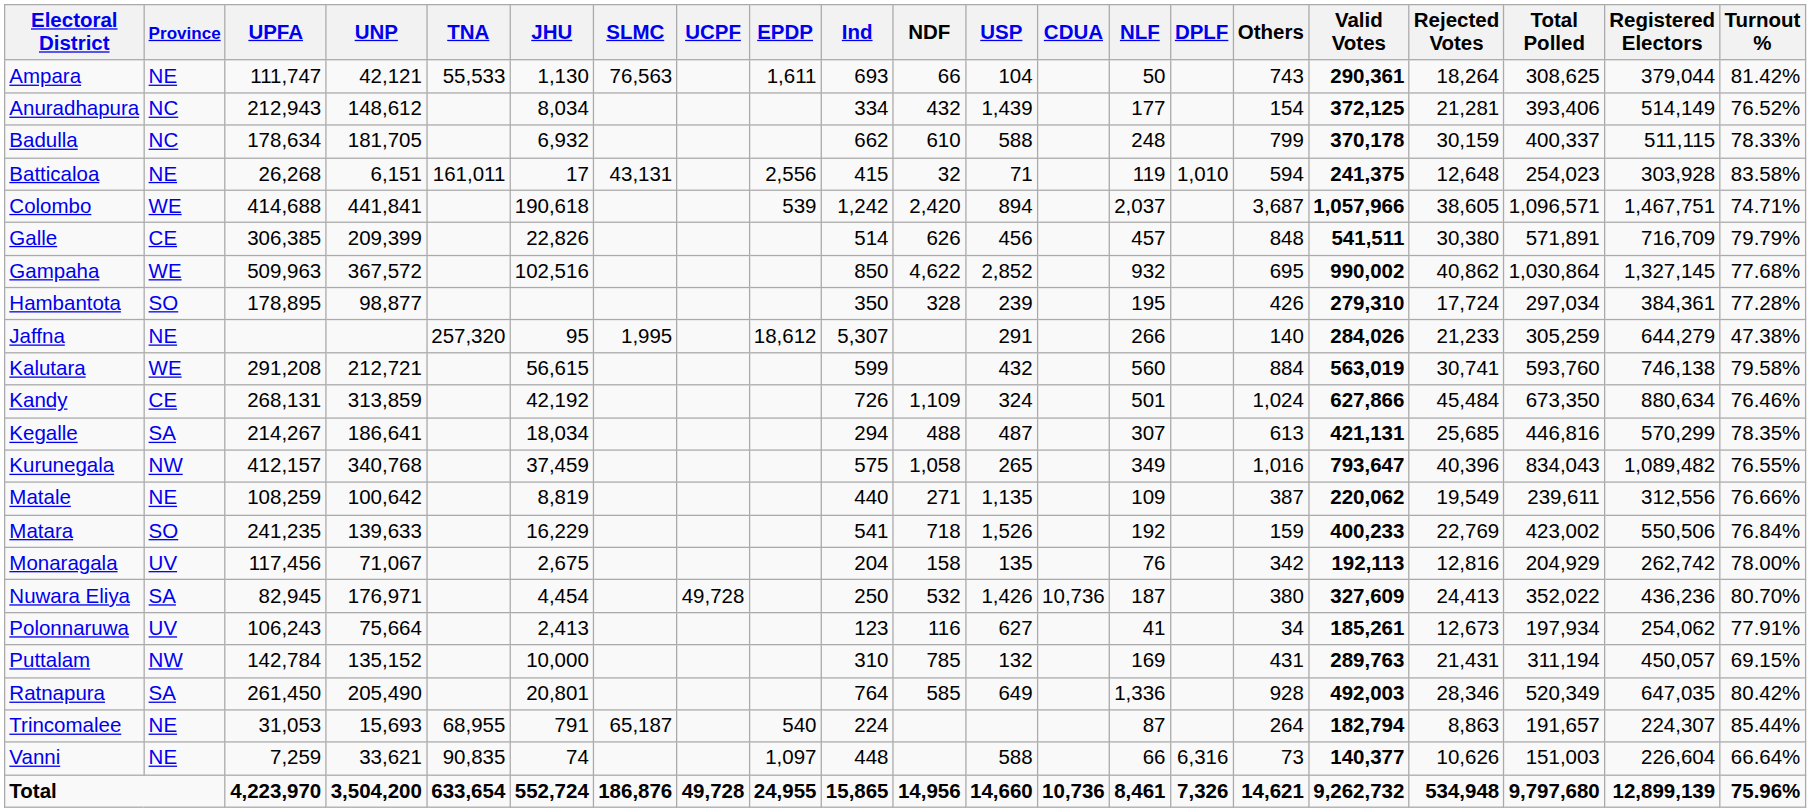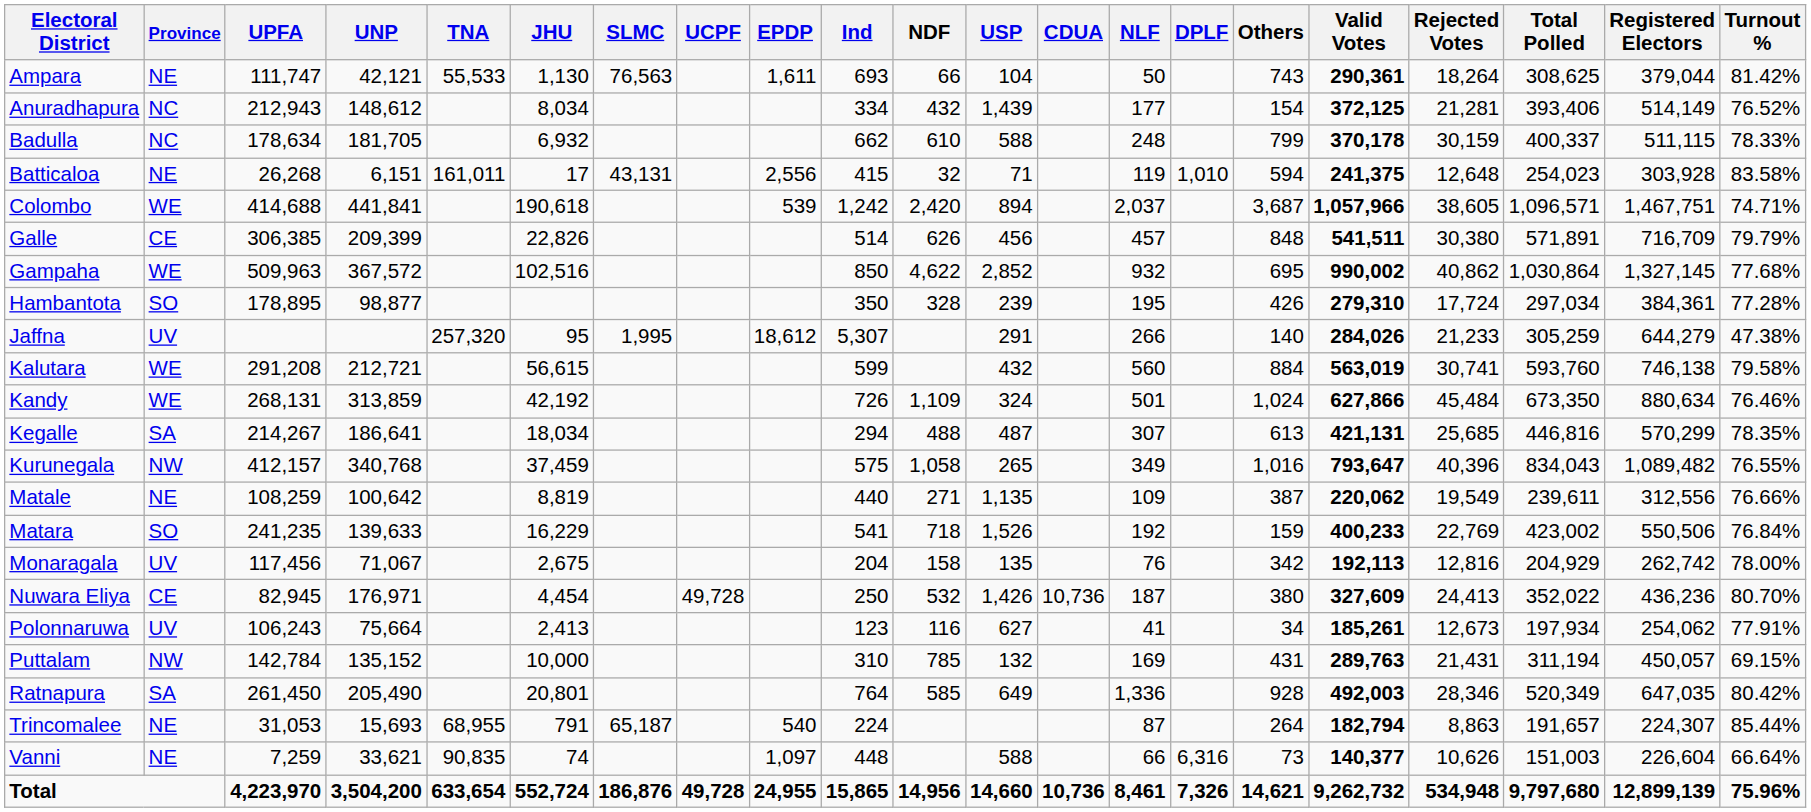 <table class="wikitable sortable" border="1" style="text-align:right;">
 <tr>
 <th><a href='#'>Electoral<br>District</a></th>
 <th><small><a href='#'>Province</a><br></small></th>
 <th><a href='#'>UPFA</a><br></th>
 <th><a href='#'>UNP</a><br></th>
 <th><a href='#'>TNA</a><br></th>
 <th><a href='#'>JHU</a><br></th>
 <th><a href='#'>SLMC</a><br></th>
 <th><a href='#'>UCPF</a><br></th>
 <th><a href='#'>EPDP</a><br></th>
 <th><a href='#'>Ind</a><br></th>
 <th>NDF<br></th>
 <th><a href='#'>USP</a><br></th>
 <th><a href='#'>CDUA</a><br></th>
 <th><a href='#'>NLF</a><br></th>
 <th><a href='#'>DPLF</a><br></th>
 <th>Others<br></th>
 <th>Valid<br>Votes</th>
 <th>Rejected<br>Votes</th>
 <th>Total<br>Polled</th>
 <th>Registered<br>Electors</th>
 <th>Turnout<br>%</th>
 </tr>
 <tr>
 <td align=left><a href='#'>Ampara</a></td>
 <td align=left><a href='#'>NE</a></td>
 <td>111,747</td>
 <td>42,121</td>
 <td>55,533</td>
 <td>1,130</td>
 <td>76,563</td>
 <td></td>
 <td>1,611</td>
 <td>693</td>
 <td>66</td>
 <td>104</td>
 <td></td>
 <td>50</td>
 <td></td>
 <td>743</td>
 <td><strong>290,361</strong></td>
 <td>18,264</td>
 <td>308,625</td>
 <td>379,044</td>
 <td>81.42%</td>
 </tr>
 <tr>
 <td align=left><a href='#'>Anuradhapura</a></td>
 <td align=left><a href='#'>NC</a></td>
 <td>212,943</td>
 <td>148,612</td>
 <td></td>
 <td>8,034</td>
 <td></td>
 <td></td>
 <td></td>
 <td>334</td>
 <td>432</td>
 <td>1,439</td>
 <td></td>
 <td>177</td>
 <td></td>
 <td>154</td>
 <td><strong>372,125</strong></td>
 <td>21,281</td>
 <td>393,406</td>
 <td>514,149</td>
 <td>76.52%</td>
 </tr>
 <tr>
 <td align=left><a href='#'>Badulla</a></td>
 <td align=left><a href='#'>NC</a></td>
 <td>178,634</td>
 <td>181,705</td>
 <td></td>
 <td>6,932</td>
 <td></td>
 <td></td>
 <td></td>
 <td>662</td>
 <td>610</td>
 <td>588</td>
 <td></td>
 <td>248</td>
 <td></td>
 <td>799</td>
 <td><strong>370,178</strong></td>
 <td>30,159</td>
 <td>400,337</td>
 <td>511,115</td>
 <td>78.33%</td>
 </tr>
 <tr>
 <td align=left><a href='#'>Batticaloa</a></td>
 <td align=left><a href='#'>NE</a></td>
 <td>26,268</td>
 <td>6,151</td>
 <td>161,011</td>
 <td>17</td>
 <td>43,131</td>
 <td></td>
 <td>2,556</td>
 <td>415</td>
 <td>32</td>
 <td>71</td>
 <td></td>
 <td>119</td>
 <td>1,010</td>
 <td>594</td>
 <td><strong>241,375</strong></td>
 <td>12,648</td>
 <td>254,023</td>
 <td>303,928</td>
 <td>83.58%</td>
 </tr>
 <tr>
 <td align=left><a href='#'>Colombo</a></td>
 <td align=left><a href='#'>WE</a></td>
 <td>414,688</td>
 <td>441,841</td>
 <td></td>
 <td>190,618</td>
 <td></td>
 <td></td>
 <td>539</td>
 <td>1,242</td>
 <td>2,420</td>
 <td>894</td>
 <td></td>
 <td>2,037</td>
 <td></td>
 <td>3,687</td>
 <td><strong>1,057,966</strong></td>
 <td>38,605</td>
 <td>1,096,571</td>
 <td>1,467,751</td>
 <td>74.71%</td>
 </tr>
 <tr>
 <td align=left><a href='#'>Galle</a></td>
 <td align=left><a href='#'>CE</a></td>
 <td>306,385</td>
 <td>209,399</td>
 <td></td>
 <td>22,826</td>
 <td></td>
 <td></td>
 <td></td>
 <td>514</td>
 <td>626</td>
 <td>456</td>
 <td></td>
 <td>457</td>
 <td></td>
 <td>848</td>
 <td><strong>541,511</strong></td>
 <td>30,380</td>
 <td>571,891</td>
 <td>716,709</td>
 <td>79.79%</td>
 </tr>
 <tr>
 <td align=left><a href='#'>Gampaha</a></td>
 <td align=left><a href='#'>WE</a></td>
 <td>509,963</td>
 <td>367,572</td>
 <td></td>
 <td>102,516</td>
 <td></td>
 <td></td>
 <td></td>
 <td>850</td>
 <td>4,622</td>
 <td>2,852</td>
 <td></td>
 <td>932</td>
 <td></td>
 <td>695</td>
 <td><strong>990,002</strong></td>
 <td>40,862</td>
 <td>1,030,864</td>
 <td>1,327,145</td>
 <td>77.68%</td>
 </tr>
 <tr>
 <td align=left><a href='#'>Hambantota</a></td>
 <td align=left><a href='#'>SO</a></td>
 <td>178,895</td>
 <td>98,877</td>
 <td></td>
 <td></td>
 <td></td>
 <td></td>
 <td></td>
 <td>350</td>
 <td>328</td>
 <td>239</td>
 <td></td>
 <td>195</td>
 <td></td>
 <td>426</td>
 <td><strong>279,310</strong></td>
 <td>17,724</td>
 <td>297,034</td>
 <td>384,361</td>
 <td>77.28%</td>
 </tr>
 <tr>
 <td align=left><a href='#'>Jaffna</a></td>
-<td align=left><a href='#'>NE</a></td>
+<td align=left><a href='#'>UV</a></td>
 <td></td>
 <td></td>
 <td>257,320</td>
 <td>95</td>
 <td>1,995</td>
 <td></td>
 <td>18,612</td>
 <td>5,307</td>
 <td></td>
 <td>291</td>
 <td></td>
 <td>266</td>
 <td></td>
 <td>140</td>
 <td><strong>284,026</strong></td>
 <td>21,233</td>
 <td>305,259</td>
 <td>644,279</td>
 <td>47.38%</td>
 </tr>
 <tr>
 <td align=left><a href='#'>Kalutara</a></td>
 <td align=left><a href='#'>WE</a></td>
 <td>291,208</td>
 <td>212,721</td>
 <td></td>
 <td>56,615</td>
 <td></td>
 <td></td>
 <td></td>
 <td>599</td>
 <td></td>
 <td>432</td>
 <td></td>
 <td>560</td>
 <td></td>
 <td>884</td>
 <td><strong>563,019</strong></td>
 <td>30,741</td>
 <td>593,760</td>
 <td>746,138</td>
 <td>79.58%</td>
 </tr>
 <tr>
 <td align=left><a href='#'>Kandy</a></td>
-<td align=left><a href='#'>CE</a></td>
+<td align=left><a href='#'>WE</a></td>
 <td>268,131</td>
 <td>313,859</td>
 <td></td>
 <td>42,192</td>
 <td></td>
 <td></td>
 <td></td>
 <td>726</td>
 <td>1,109</td>
 <td>324</td>
 <td></td>
 <td>501</td>
 <td></td>
 <td>1,024</td>
 <td><strong>627,866</strong></td>
 <td>45,484</td>
 <td>673,350</td>
 <td>880,634</td>
 <td>76.46%</td>
 </tr>
 <tr>
 <td align=left><a href='#'>Kegalle</a></td>
 <td align=left><a href='#'>SA</a></td>
 <td>214,267</td>
 <td>186,641</td>
 <td></td>
 <td>18,034</td>
 <td></td>
 <td></td>
 <td></td>
 <td>294</td>
 <td>488</td>
 <td>487</td>
 <td></td>
 <td>307</td>
 <td></td>
 <td>613</td>
 <td><strong>421,131</strong></td>
 <td>25,685</td>
 <td>446,816</td>
 <td>570,299</td>
 <td>78.35%</td>
 </tr>
 <tr>
 <td align=left><a href='#'>Kurunegala</a></td>
 <td align=left><a href='#'>NW</a></td>
 <td>412,157</td>
 <td>340,768</td>
 <td></td>
 <td>37,459</td>
 <td></td>
 <td></td>
 <td></td>
 <td>575</td>
 <td>1,058</td>
 <td>265</td>
 <td></td>
 <td>349</td>
 <td></td>
 <td>1,016</td>
 <td><strong>793,647</strong></td>
 <td>40,396</td>
 <td>834,043</td>
 <td>1,089,482</td>
 <td>76.55%</td>
 </tr>
 <tr>
 <td align=left><a href='#'>Matale</a></td>
 <td align=left><a href='#'>NE</a></td>
 <td>108,259</td>
 <td>100,642</td>
 <td></td>
 <td>8,819</td>
 <td></td>
 <td></td>
 <td></td>
 <td>440</td>
 <td>271</td>
 <td>1,135</td>
 <td></td>
 <td>109</td>
 <td></td>
 <td>387</td>
 <td><strong>220,062</strong></td>
 <td>19,549</td>
 <td>239,611</td>
 <td>312,556</td>
 <td>76.66%</td>
 </tr>
 <tr>
 <td align=left><a href='#'>Matara</a></td>
 <td align=left><a href='#'>SO</a></td>
 <td>241,235</td>
 <td>139,633</td>
 <td></td>
 <td>16,229</td>
 <td></td>
 <td></td>
 <td></td>
 <td>541</td>
 <td>718</td>
 <td>1,526</td>
 <td></td>
 <td>192</td>
 <td></td>
 <td>159</td>
 <td><strong>400,233</strong></td>
 <td>22,769</td>
 <td>423,002</td>
 <td>550,506</td>
 <td>76.84%</td>
 </tr>
 <tr>
 <td align=left><a href='#'>Monaragala</a></td>
 <td align=left><a href='#'>UV</a></td>
 <td>117,456</td>
 <td>71,067</td>
 <td></td>
 <td>2,675</td>
 <td></td>
 <td></td>
 <td></td>
 <td>204</td>
 <td>158</td>
 <td>135</td>
 <td></td>
 <td>76</td>
 <td></td>
 <td>342</td>
 <td><strong>192,113</strong></td>
 <td>12,816</td>
 <td>204,929</td>
 <td>262,742</td>
 <td>78.00%</td>
 </tr>
 <tr>
 <td align=left><a href='#'>Nuwara Eliya</a></td>
-<td align=left><a href='#'>SA</a></td>
+<td align=left><a href='#'>CE</a></td>
 <td>82,945</td>
 <td>176,971</td>
 <td></td>
 <td>4,454</td>
 <td></td>
 <td>49,728</td>
 <td></td>
 <td>250</td>
 <td>532</td>
 <td>1,426</td>
 <td>10,736</td>
 <td>187</td>
 <td></td>
 <td>380</td>
 <td><strong>327,609</strong></td>
 <td>24,413</td>
 <td>352,022</td>
 <td>436,236</td>
 <td>80.70%</td>
 </tr>
 <tr>
 <td align=left><a href='#'>Polonnaruwa</a></td>
 <td align=left><a href='#'>UV</a></td>
 <td>106,243</td>
 <td>75,664</td>
 <td></td>
 <td>2,413</td>
 <td></td>
 <td></td>
 <td></td>
 <td>123</td>
 <td>116</td>
 <td>627</td>
 <td></td>
 <td>41</td>
 <td></td>
 <td>34</td>
 <td><strong>185,261</strong></td>
 <td>12,673</td>
 <td>197,934</td>
 <td>254,062</td>
 <td>77.91%</td>
 </tr>
 <tr>
 <td align=left><a href='#'>Puttalam</a></td>
 <td align=left><a href='#'>NW</a></td>
 <td>142,784</td>
 <td>135,152</td>
 <td></td>
 <td>10,000</td>
 <td></td>
 <td></td>
 <td></td>
 <td>310</td>
 <td>785</td>
 <td>132</td>
 <td></td>
 <td>169</td>
 <td></td>
 <td>431</td>
 <td><strong>289,763</strong></td>
 <td>21,431</td>
 <td>311,194</td>
 <td>450,057</td>
 <td>69.15%</td>
 </tr>
 <tr>
 <td align=left><a href='#'>Ratnapura</a></td>
 <td align=left><a href='#'>SA</a></td>
 <td>261,450</td>
 <td>205,490</td>
 <td></td>
 <td>20,801</td>
 <td></td>
 <td></td>
 <td></td>
 <td>764</td>
 <td>585</td>
 <td>649</td>
 <td></td>
 <td>1,336</td>
 <td></td>
 <td>928</td>
 <td><strong>492,003</strong></td>
 <td>28,346</td>
 <td>520,349</td>
 <td>647,035</td>
 <td>80.42%</td>
 </tr>
 <tr>
 <td align=left><a href='#'>Trincomalee</a></td>
 <td align=left><a href='#'>NE</a></td>
 <td>31,053</td>
 <td>15,693</td>
 <td>68,955</td>
 <td>791</td>
 <td>65,187</td>
 <td></td>
 <td>540</td>
 <td>224</td>
 <td></td>
 <td></td>
 <td></td>
 <td>87</td>
 <td></td>
 <td>264</td>
 <td><strong>182,794</strong></td>
 <td>8,863</td>
 <td>191,657</td>
 <td>224,307</td>
 <td>85.44%</td>
 </tr>
 <tr>
 <td align=left><a href='#'>Vanni</a></td>
 <td align=left><a href='#'>NE</a></td>
 <td>7,259</td>
 <td>33,621</td>
 <td>90,835</td>
 <td>74</td>
 <td></td>
 <td></td>
 <td>1,097</td>
 <td>448</td>
 <td></td>
 <td>588</td>
 <td></td>
 <td>66</td>
 <td>6,316</td>
 <td>73</td>
 <td><strong>140,377</strong></td>
 <td>10,626</td>
 <td>151,003</td>
 <td>226,604</td>
 <td>66.64%</td>
 </tr>
 <tr class="sortbottom">
 <td align=left colspan=2><strong>Total</strong></td>
 <td><strong>4,223,970</strong></td>
 <td><strong>3,504,200</strong></td>
 <td><strong>633,654</strong></td>
 <td><strong>552,724</strong></td>
 <td><strong>186,876</strong></td>
 <td><strong>49,728</strong></td>
 <td><strong>24,955</strong></td>
 <td><strong>15,865</strong></td>
 <td><strong>14,956</strong></td>
 <td><strong>14,660</strong></td>
 <td><strong>10,736</strong></td>
 <td><strong>8,461</strong></td>
 <td><strong>7,326</strong></td>
 <td><strong>14,621</strong></td>
 <td><strong>9,262,732</strong></td>
 <td><strong>534,948</strong></td>
 <td><strong>9,797,680</strong></td>
 <td><strong>12,899,139</strong></td>
 <td><strong>75.96%</strong></td>
 </tr>
 </table>
